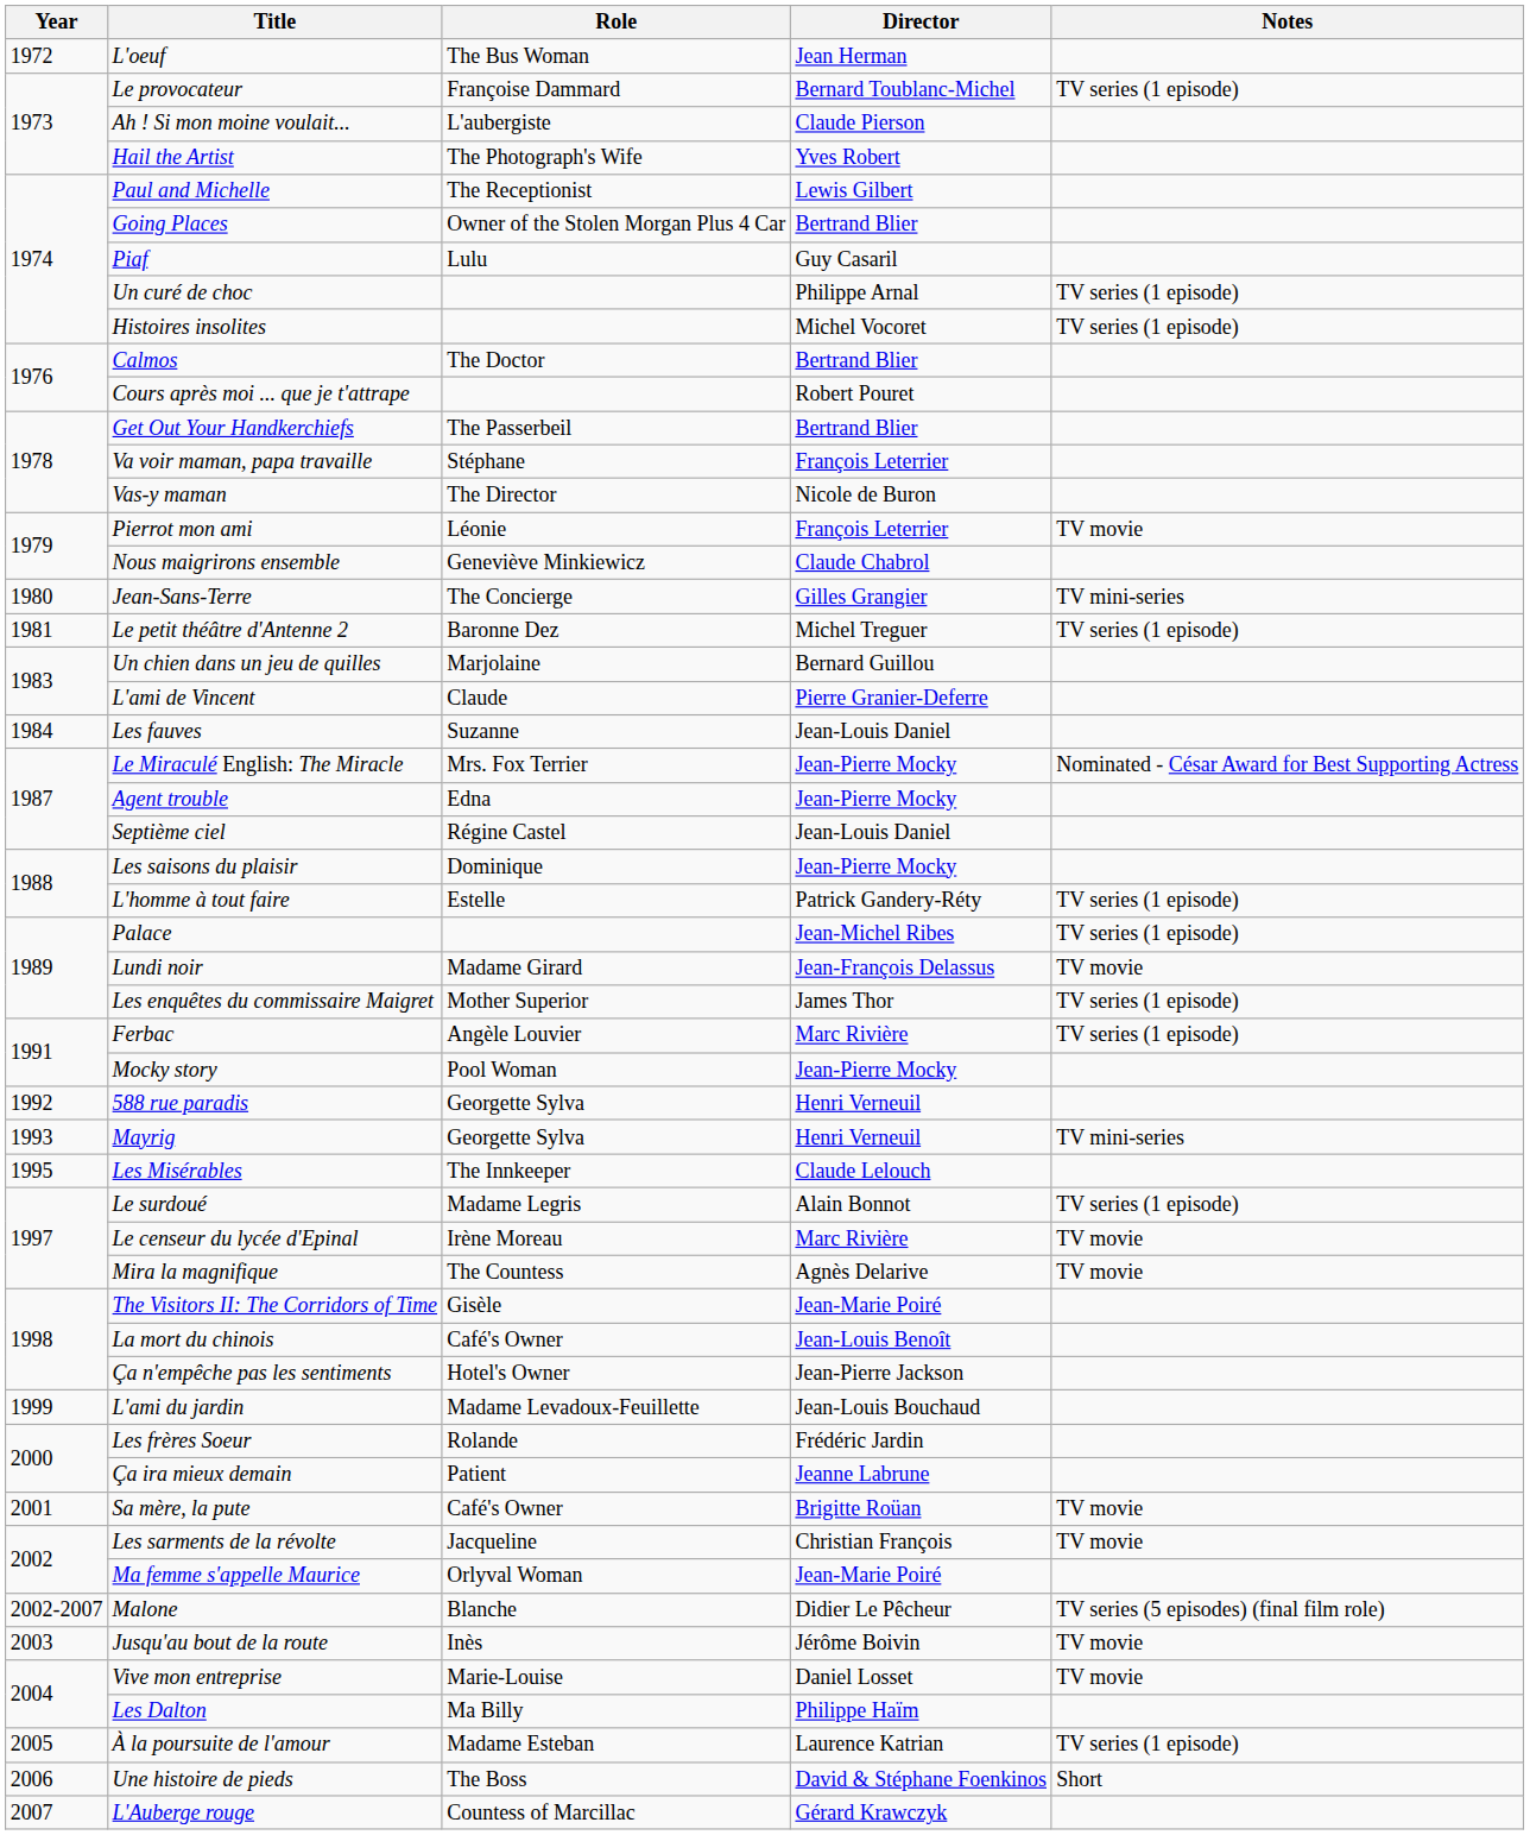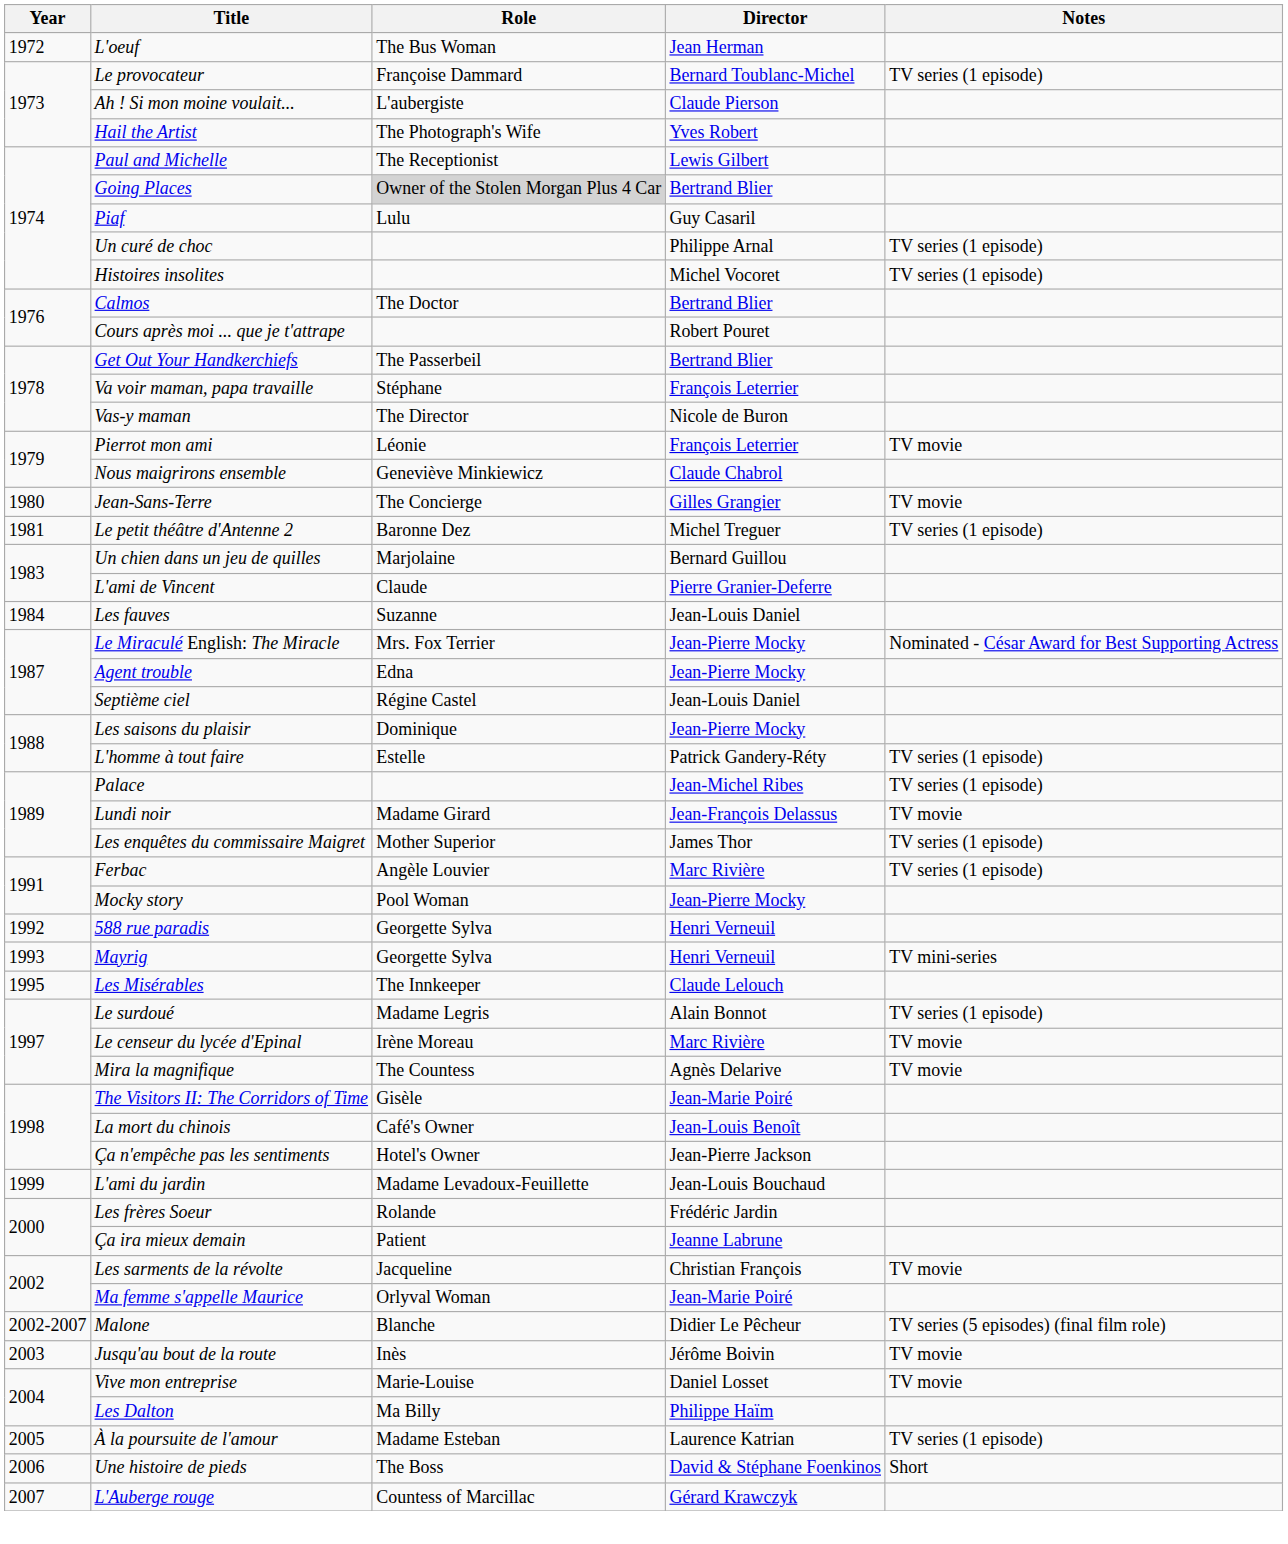 <table class="wikitable">
 <tr>
 <th>Year</th>
 <th>Title</th>
 <th>Role</th>
 <th>Director</th>
 <th>Notes</th>
 </tr>
 <tr>
 <td rowspan=1>1972</td>
 <td><em>L'oeuf</em></td>
 <td>The Bus Woman</td>
 <td><a href='#'>Jean Herman</a></td>
 <td></td>
 </tr>
 <tr>
 <td rowspan=3>1973</td>
 <td><em>Le provocateur</em></td>
 <td>Françoise Dammard</td>
 <td><a href='#'>Bernard Toublanc-Michel</a></td>
 <td>TV series (1 episode)</td>
 </tr>
 <tr>
 <td><em>Ah ! Si mon moine voulait...</em></td>
 <td>L'aubergiste</td>
 <td><a href='#'>Claude Pierson</a></td>
 <td></td>
 </tr>
 <tr>
 <td><em><a href='#'>Hail the Artist</a></em></td>
 <td>The Photograph's Wife</td>
 <td><a href='#'>Yves Robert</a></td>
 <td></td>
 </tr>
 <tr>
 <td rowspan=5>1974</td>
 <td><em><a href='#'>Paul and Michelle</a></em></td>
 <td>The Receptionist</td>
 <td><a href='#'>Lewis Gilbert</a></td>
 <td></td>
 </tr>
 <tr>
 <td><em><a href='#'>Going Places</a></em></td>
-<td>Owner of the Stolen Morgan Plus 4 Car</td>
+<td style="background: lightgrey;">Owner of the Stolen Morgan Plus 4 Car</td>
 <td><a href='#'>Bertrand Blier</a></td>
 <td></td>
 </tr>
 <tr>
 <td><em><a href='#'>Piaf</a></em></td>
 <td>Lulu</td>
 <td>Guy Casaril</td>
 <td></td>
 </tr>
 <tr>
 <td><em>Un curé de choc</em></td>
 <td></td>
 <td>Philippe Arnal</td>
 <td>TV series (1 episode)</td>
 </tr>
 <tr>
 <td><em>Histoires insolites</em></td>
 <td></td>
 <td>Michel Vocoret</td>
 <td>TV series (1 episode)</td>
 </tr>
 <tr>
 <td rowspan=2>1976</td>
 <td><em><a href='#'>Calmos</a></em></td>
 <td>The Doctor</td>
 <td><a href='#'>Bertrand Blier</a></td>
 <td></td>
 </tr>
 <tr>
 <td><em>Cours après moi ... que je t'attrape</em></td>
 <td></td>
 <td>Robert Pouret</td>
 <td></td>
 </tr>
 <tr>
 <td rowspan=3>1978</td>
 <td><em><a href='#'>Get Out Your Handkerchiefs</a></em></td>
 <td>The Passerbeil</td>
 <td><a href='#'>Bertrand Blier</a></td>
 <td></td>
 </tr>
 <tr>
 <td><em>Va voir maman, papa travaille</em></td>
 <td>Stéphane</td>
 <td><a href='#'>François Leterrier</a></td>
 <td></td>
 </tr>
 <tr>
 <td><em>Vas-y maman</em></td>
 <td>The Director</td>
 <td>Nicole de Buron</td>
 <td></td>
 </tr>
 <tr>
 <td rowspan=2>1979</td>
 <td><em>Pierrot mon ami</em></td>
 <td>Léonie</td>
 <td><a href='#'>François Leterrier</a></td>
 <td>TV movie</td>
 </tr>
 <tr>
 <td><em>Nous maigrirons ensemble</em></td>
 <td>Geneviève Minkiewicz</td>
 <td><a href='#'>Claude Chabrol</a></td>
 <td></td>
 </tr>
 <tr>
 <td rowspan=1>1980</td>
 <td><em>Jean-Sans-Terre</em></td>
 <td>The Concierge</td>
 <td><a href='#'>Gilles Grangier</a></td>
-<td>TV mini-series</td>
+<td>TV movie</td>
 </tr>
 <tr>
 <td rowspan=1>1981</td>
 <td><em>Le petit théâtre d'Antenne 2</em></td>
 <td>Baronne Dez</td>
 <td>Michel Treguer</td>
 <td>TV series (1 episode)</td>
 </tr>
 <tr>
 <td rowspan=2>1983</td>
 <td><em>Un chien dans un jeu de quilles</em></td>
 <td>Marjolaine</td>
 <td>Bernard Guillou</td>
 <td></td>
 </tr>
 <tr>
 <td><em>L'ami de Vincent</em></td>
 <td>Claude</td>
 <td><a href='#'>Pierre Granier-Deferre</a></td>
 <td></td>
 </tr>
 <tr>
 <td rowspan=1>1984</td>
 <td><em>Les fauves</em></td>
 <td>Suzanne</td>
 <td>Jean-Louis Daniel</td>
 <td></td>
 </tr>
 <tr>
 <td rowspan=3>1987</td>
 <td><em><a href='#'>Le Miraculé</a></em> English: <em>The Miracle</em></td>
 <td>Mrs. Fox Terrier</td>
 <td><a href='#'>Jean-Pierre Mocky</a></td>
 <td>Nominated - <a href='#'>César Award for Best Supporting Actress</a></td>
 </tr>
 <tr>
 <td><em><a href='#'>Agent trouble</a></em></td>
 <td>Edna</td>
 <td><a href='#'>Jean-Pierre Mocky</a></td>
 <td></td>
 </tr>
 <tr>
 <td><em>Septième ciel</em></td>
 <td>Régine Castel</td>
 <td>Jean-Louis Daniel</td>
 <td></td>
 </tr>
 <tr>
 <td rowspan=2>1988</td>
 <td><em>Les saisons du plaisir</em></td>
 <td>Dominique</td>
 <td><a href='#'>Jean-Pierre Mocky</a></td>
 <td></td>
 </tr>
 <tr>
 <td><em>L'homme à tout faire</em></td>
 <td>Estelle</td>
 <td>Patrick Gandery-Réty</td>
 <td>TV series (1 episode)</td>
 </tr>
 <tr>
 <td rowspan=3>1989</td>
 <td><em>Palace</em></td>
 <td></td>
 <td><a href='#'>Jean-Michel Ribes</a></td>
 <td>TV series (1 episode)</td>
 </tr>
 <tr>
 <td><em>Lundi noir</em></td>
 <td>Madame Girard</td>
 <td><a href='#'>Jean-François Delassus</a></td>
 <td>TV movie</td>
 </tr>
 <tr>
 <td><em>Les enquêtes du commissaire Maigret</em></td>
 <td>Mother Superior</td>
 <td>James Thor</td>
 <td>TV series (1 episode)</td>
 </tr>
 <tr>
 <td rowspan=2>1991</td>
 <td><em>Ferbac</em></td>
 <td>Angèle Louvier</td>
 <td><a href='#'>Marc Rivière</a></td>
 <td>TV series (1 episode)</td>
 </tr>
 <tr>
 <td><em>Mocky story</em></td>
 <td>Pool Woman</td>
 <td><a href='#'>Jean-Pierre Mocky</a></td>
 <td></td>
 </tr>
 <tr>
 <td rowspan=1>1992</td>
 <td><em><a href='#'>588 rue paradis</a></em></td>
 <td>Georgette Sylva</td>
 <td><a href='#'>Henri Verneuil</a></td>
 <td></td>
 </tr>
 <tr>
 <td rowspan=1>1993</td>
 <td><em><a href='#'>Mayrig</a></em></td>
 <td>Georgette Sylva</td>
 <td><a href='#'>Henri Verneuil</a></td>
 <td>TV mini-series</td>
 </tr>
 <tr>
 <td rowspan=1>1995</td>
 <td><em><a href='#'>Les Misérables</a></em></td>
 <td>The Innkeeper</td>
 <td><a href='#'>Claude Lelouch</a></td>
 <td></td>
 </tr>
 <tr>
 <td rowspan=3>1997</td>
 <td><em>Le surdoué</em></td>
 <td>Madame Legris</td>
 <td>Alain Bonnot</td>
 <td>TV series (1 episode)</td>
 </tr>
 <tr>
 <td><em>Le censeur du lycée d'Epinal</em></td>
 <td>Irène Moreau</td>
 <td><a href='#'>Marc Rivière</a></td>
 <td>TV movie</td>
 </tr>
 <tr>
 <td><em>Mira la magnifique</em></td>
 <td>The Countess</td>
 <td>Agnès Delarive</td>
 <td>TV movie</td>
 </tr>
 <tr>
 <td rowspan=3>1998</td>
 <td><em><a href='#'>The Visitors II: The Corridors of Time</a></em></td>
 <td>Gisèle</td>
 <td><a href='#'>Jean-Marie Poiré</a></td>
 <td></td>
 </tr>
 <tr>
 <td><em>La mort du chinois</em></td>
 <td>Café's Owner</td>
 <td><a href='#'>Jean-Louis Benoît</a></td>
 <td></td>
 </tr>
 <tr>
 <td><em>Ça n'empêche pas les sentiments</em></td>
 <td>Hotel's Owner</td>
 <td>Jean-Pierre Jackson</td>
 <td></td>
 </tr>
 <tr>
 <td rowspan=1>1999</td>
 <td><em>L'ami du jardin</em></td>
 <td>Madame Levadoux-Feuillette</td>
 <td>Jean-Louis Bouchaud</td>
 <td></td>
 </tr>
 <tr>
 <td rowspan=2>2000</td>
 <td><em>Les frères Soeur</em></td>
 <td>Rolande</td>
 <td>Frédéric Jardin</td>
 <td></td>
 </tr>
 <tr>
 <td><em>Ça ira mieux demain</em></td>
 <td>Patient</td>
 <td><a href='#'>Jeanne Labrune</a></td>
 <td></td>
 </tr>
 <tr>
-<td rowspan=1>2001</td>
-<td><em>Sa mère, la pute</em></td>
-<td>Café's Owner</td>
-<td><a href='#'>Brigitte Roüan</a></td>
-<td>TV movie</td>
-</tr>
-<tr>
 <td rowspan=2>2002</td>
 <td><em>Les sarments de la révolte</em></td>
 <td>Jacqueline</td>
 <td>Christian François</td>
 <td>TV movie</td>
 </tr>
 <tr>
 <td><em><a href='#'>Ma femme s'appelle Maurice</a></em></td>
 <td>Orlyval Woman</td>
 <td><a href='#'>Jean-Marie Poiré</a></td>
 <td></td>
 </tr>
 <tr>
 <td rowspan=1>2002-2007</td>
 <td><em>Malone</em></td>
 <td>Blanche</td>
 <td>Didier Le Pêcheur</td>
 <td>TV series (5 episodes) (final film role)</td>
 </tr>
 <tr>
 <td rowspan=1>2003</td>
 <td><em>Jusqu'au bout de la route</em></td>
 <td>Inès</td>
 <td>Jérôme Boivin</td>
 <td>TV movie</td>
 </tr>
 <tr>
 <td rowspan=2>2004</td>
 <td><em>Vive mon entreprise</em></td>
 <td>Marie-Louise</td>
 <td>Daniel Losset</td>
 <td>TV movie</td>
 </tr>
 <tr>
 <td><em><a href='#'>Les Dalton</a></em></td>
 <td>Ma Billy</td>
 <td><a href='#'>Philippe Haïm</a></td>
 <td></td>
 </tr>
 <tr>
 <td rowspan=1>2005</td>
 <td><em>À la poursuite de l'amour</em></td>
 <td>Madame Esteban</td>
 <td>Laurence Katrian</td>
 <td>TV series (1 episode)</td>
 </tr>
 <tr>
 <td rowspan=1>2006</td>
 <td><em>Une histoire de pieds</em></td>
 <td>The Boss</td>
 <td><a href='#'>David & Stéphane Foenkinos</a></td>
 <td>Short</td>
 </tr>
 <tr>
 <td rowspan=1>2007</td>
 <td><em><a href='#'>L'Auberge rouge</a></em></td>
 <td>Countess of Marcillac</td>
 <td><a href='#'>Gérard Krawczyk</a></td>
 <td></td>
 </tr>
 </table>
